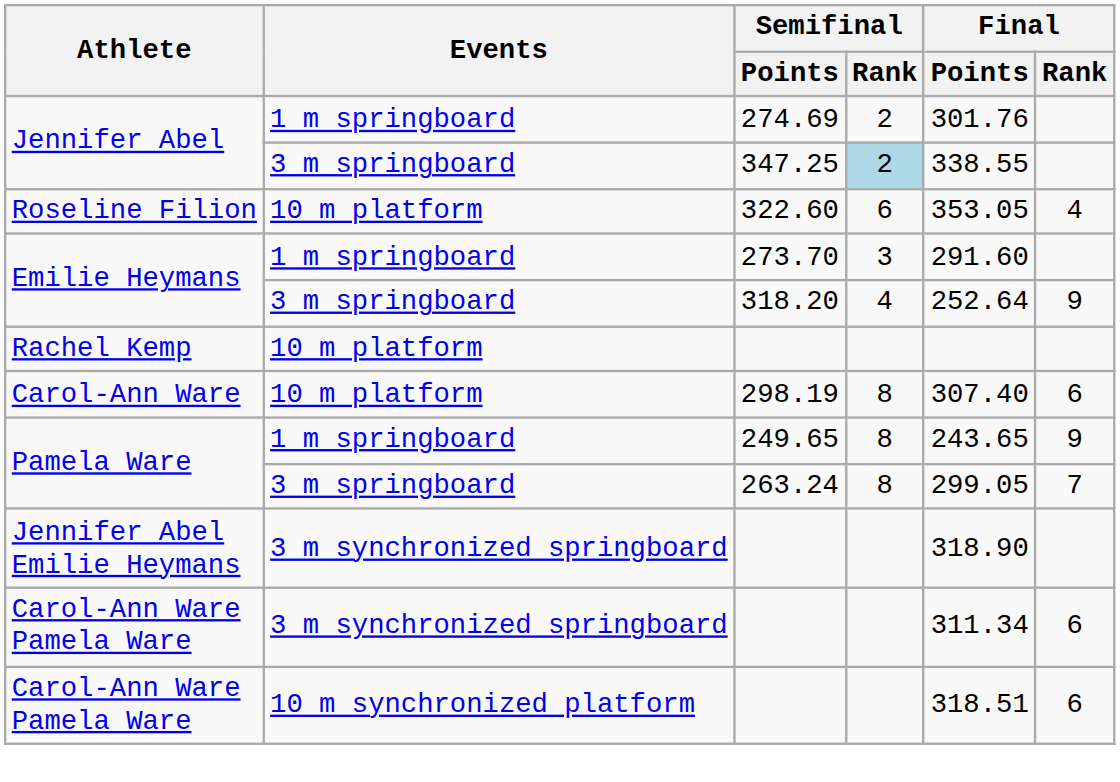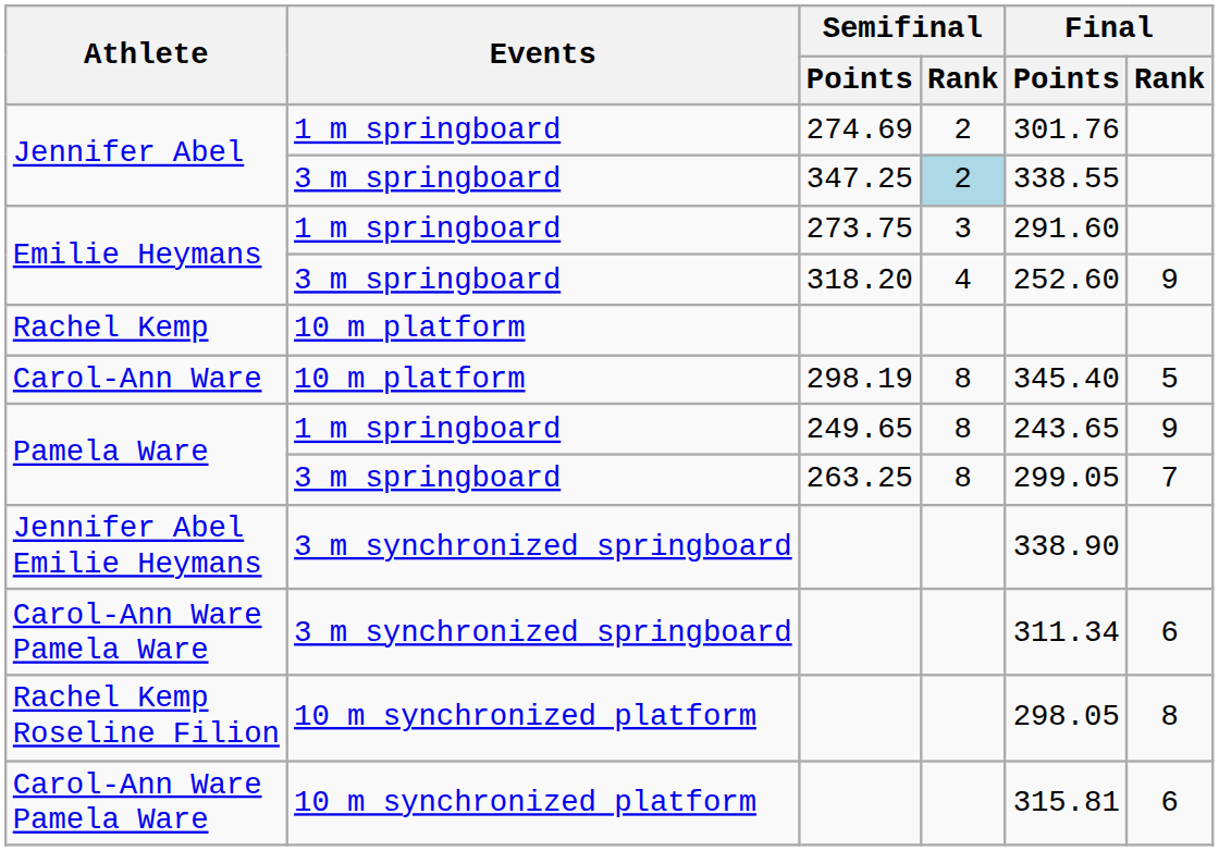 <table class=wikitable style="font-size:90%">
 <tr>
 <th rowspan="2">Athlete</th>
 <th rowspan="2">Events</th>
 <th colspan="2">Semifinal</th>
 <th colspan="2">Final</th>
 </tr>
 <tr>
 <th>Points</th>
 <th>Rank</th>
 <th>Points</th>
 <th>Rank</th>
 </tr>
 <tr>
 <td rowspan="2"><a href='#'>Jennifer Abel</a></td>
 <td><a href='#'>1 m springboard</a></td>
 <td align=center>274.69</td>
 <td align=center>2</td>
 <td align=center>301.76</td>
 <td align=center></td>
 </tr>
 <tr>
 <td><a href='#'>3 m springboard</a></td>
 <td align=center>347.25</td>
 <td align=center style="background: lightblue;">2</td>
 <td align=center>338.55</td>
 <td align=center></td>
 </tr>
 <tr>
-<td><a href='#'>Roseline Filion</a></td>
-<td><a href='#'>10 m platform</a></td>
-<td align=center>322.60</td>
-<td align=center>6</td>
-<td align=center>353.05</td>
-<td align=center>4</td>
-</tr>
-<tr>
 <td rowspan="2"><a href='#'>Emilie Heymans</a></td>
 <td><a href='#'>1 m springboard</a></td>
-<td align=center>273.70</td>
+<td align=center>273.75</td>
 <td align=center>3</td>
 <td align=center>291.60</td>
 <td align=center></td>
 </tr>
 <tr>
 <td><a href='#'>3 m springboard</a></td>
 <td align=center>318.20</td>
 <td align=center>4</td>
-<td align=center>252.64</td>
+<td align=center>252.60</td>
 <td align=center>9</td>
 </tr>
 <tr>
 <td><a href='#'>Rachel Kemp</a></td>
 <td><a href='#'>10 m platform</a></td>
 <td align=center></td>
 <td align=center></td>
 <td align=center></td>
 <td align=center></td>
 </tr>
 <tr>
 <td><a href='#'>Carol-Ann Ware</a></td>
 <td><a href='#'>10 m platform</a></td>
 <td align=center>298.19</td>
 <td align=center>8</td>
-<td align=center>307.40</td>
-<td align=center>6</td>
+<td align=center>345.40</td>
+<td align=center>5</td>
 </tr>
 <tr>
 <td rowspan="2"><a href='#'>Pamela Ware</a></td>
 <td><a href='#'>1 m springboard</a></td>
 <td align=center>249.65</td>
 <td align=center>8</td>
 <td align=center>243.65</td>
 <td align=center>9</td>
 </tr>
 <tr>
 <td><a href='#'>3 m springboard</a></td>
-<td align=center>263.24</td>
+<td align=center>263.25</td>
 <td align=center>8</td>
 <td align=center>299.05</td>
 <td align=center>7</td>
 </tr>
 <tr>
 <td><a href='#'>Jennifer Abel</a><br> <a href='#'>Emilie Heymans</a></td>
 <td><a href='#'>3 m synchronized springboard</a></td>
 <td align=center></td>
 <td align=center></td>
-<td align=center>318.90</td>
+<td align=center>338.90</td>
 <td align=center></td>
 </tr>
 <tr>
 <td><a href='#'>Carol-Ann Ware</a><br> <a href='#'>Pamela Ware</a></td>
 <td><a href='#'>3 m synchronized springboard</a></td>
 <td align=center></td>
 <td align=center></td>
 <td align=center>311.34</td>
 <td align=center>6</td>
 </tr>
 <tr>
+<td><a href='#'>Rachel Kemp</a><br> <a href='#'>Roseline Filion</a></td>
+<td><a href='#'>10 m synchronized platform</a></td>
+<td align=center></td>
+<td align=center></td>
+<td align=center>298.05</td>
+<td align=center>8</td>
+</tr>
+<tr>
 <td><a href='#'>Carol-Ann Ware</a><br> <a href='#'>Pamela Ware</a></td>
 <td><a href='#'>10 m synchronized platform</a></td>
 <td align=center></td>
 <td align=center></td>
-<td align=center>318.51</td>
+<td align=center>315.81</td>
 <td align=center>6</td>
 </tr>
 </table>
